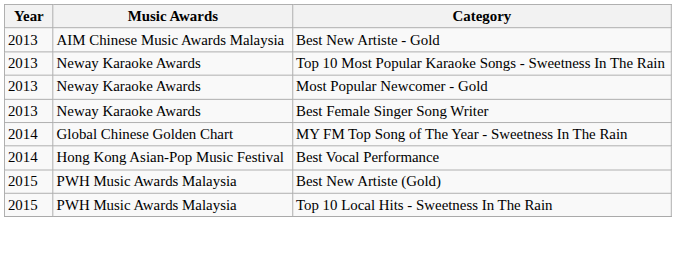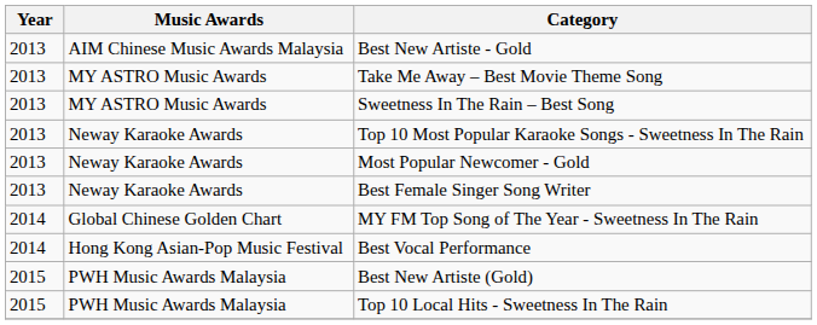 <table class="wikitable">
 <tr>
 <th align="left" width="45px">Year</th>
 <th align="left" width="250px">Music Awards</th>
 <th align="left" width="400px">Category</th>
 </tr>
 <tr>
 <td>2013</td>
 <td>AIM Chinese Music Awards Malaysia</td>
 <td>Best New Artiste - Gold</td>
+</tr>
+<tr>
+<td>2013</td>
+<td>MY ASTRO Music Awards</td>
+<td>Take Me Away – Best Movie Theme Song</td>
+</tr>
+<tr>
+<td>2013</td>
+<td>MY ASTRO Music Awards</td>
+<td>Sweetness In The Rain – Best Song</td>
 </tr>
 <tr>
 <td>2013</td>
 <td>Neway Karaoke Awards</td>
 <td>Top 10 Most Popular Karaoke Songs - Sweetness In The Rain</td>
 </tr>
 <tr>
 <td>2013</td>
 <td>Neway Karaoke Awards</td>
 <td>Most Popular Newcomer - Gold</td>
 </tr>
 <tr>
 <td>2013</td>
 <td>Neway Karaoke Awards</td>
 <td>Best Female Singer Song Writer</td>
 </tr>
 <tr>
 <td>2014</td>
 <td>Global Chinese Golden Chart</td>
 <td>MY FM Top Song of The Year - Sweetness In The Rain</td>
 </tr>
 <tr>
 <td>2014</td>
 <td>Hong Kong Asian-Pop Music Festival</td>
 <td>Best Vocal Performance</td>
 </tr>
 <tr>
 <td>2015</td>
 <td>PWH Music Awards Malaysia</td>
 <td>Best New Artiste (Gold)</td>
 </tr>
 <tr>
 <td>2015</td>
 <td>PWH Music Awards Malaysia</td>
 <td>Top 10 Local Hits - Sweetness In The Rain</td>
 </tr>
 <tr>
 </tr>
 </table>
